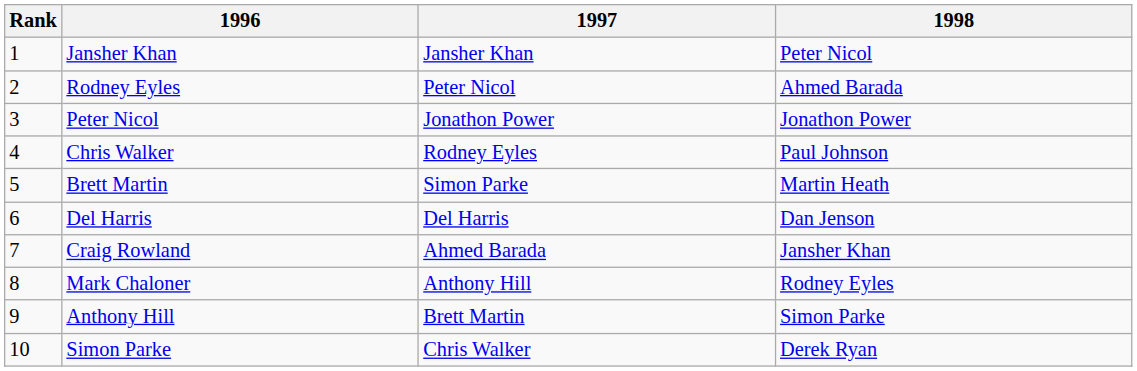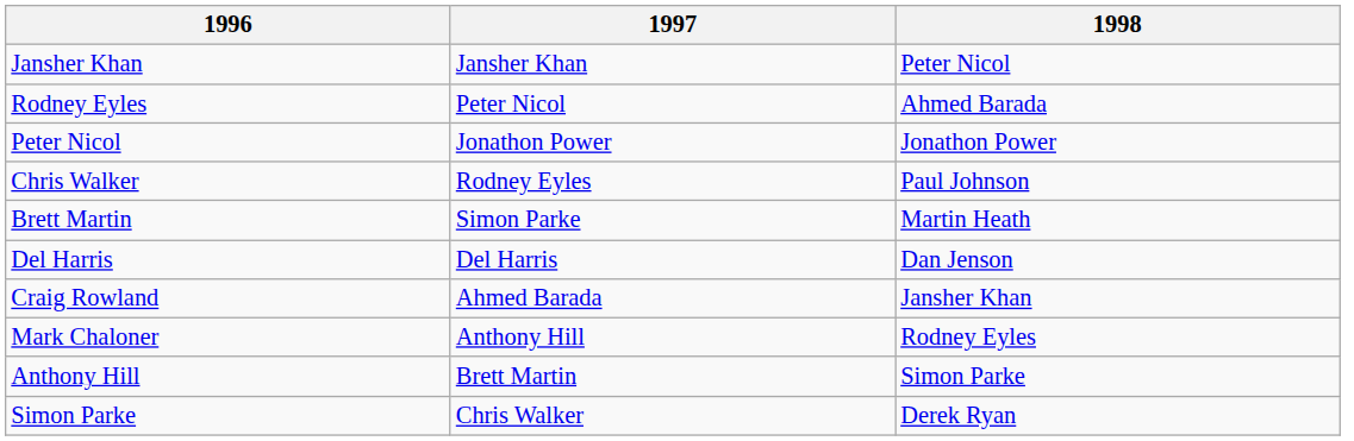 <table class=wikitable style="font-size:98%;">
 <tr>
-<th>Rank</th>
 <th colspan="1" style="width:280px;">1996</th>
 <th colspan="1" style="width:280px;">1997</th>
 <th colspan="1" style="width:280px;">1998</th>
 </tr>
 <tr>
-<td>1</td>
 <td> <a href='#'>Jansher Khan</a></td>
 <td> <a href='#'>Jansher Khan</a></td>
 <td> <a href='#'>Peter Nicol</a></td>
 </tr>
 <tr>
-<td>2</td>
 <td> <a href='#'>Rodney Eyles</a></td>
 <td> <a href='#'>Peter Nicol</a></td>
 <td> <a href='#'>Ahmed Barada</a></td>
 </tr>
 <tr>
-<td>3</td>
 <td> <a href='#'>Peter Nicol</a></td>
 <td> <a href='#'>Jonathon Power</a></td>
 <td> <a href='#'>Jonathon Power</a></td>
 </tr>
 <tr>
-<td>4</td>
 <td> <a href='#'>Chris Walker</a></td>
 <td> <a href='#'>Rodney Eyles</a></td>
 <td> <a href='#'>Paul Johnson</a></td>
 </tr>
 <tr>
-<td>5</td>
 <td> <a href='#'>Brett Martin</a></td>
 <td> <a href='#'>Simon Parke</a></td>
 <td> <a href='#'>Martin Heath</a></td>
 </tr>
 <tr>
-<td>6</td>
 <td> <a href='#'>Del Harris</a></td>
 <td> <a href='#'>Del Harris</a></td>
 <td> <a href='#'>Dan Jenson</a></td>
 </tr>
 <tr>
-<td>7</td>
 <td> <a href='#'>Craig Rowland</a></td>
 <td> <a href='#'>Ahmed Barada</a></td>
 <td> <a href='#'>Jansher Khan</a></td>
 </tr>
 <tr>
-<td>8</td>
 <td> <a href='#'>Mark Chaloner</a></td>
 <td> <a href='#'>Anthony Hill</a></td>
 <td> <a href='#'>Rodney Eyles</a></td>
 </tr>
 <tr>
-<td>9</td>
 <td> <a href='#'>Anthony Hill</a></td>
 <td> <a href='#'>Brett Martin</a></td>
 <td> <a href='#'>Simon Parke</a></td>
 </tr>
 <tr>
-<td>10</td>
 <td> <a href='#'>Simon Parke</a></td>
 <td> <a href='#'>Chris Walker</a></td>
 <td> <a href='#'>Derek Ryan</a></td>
 </tr>
 </table>
